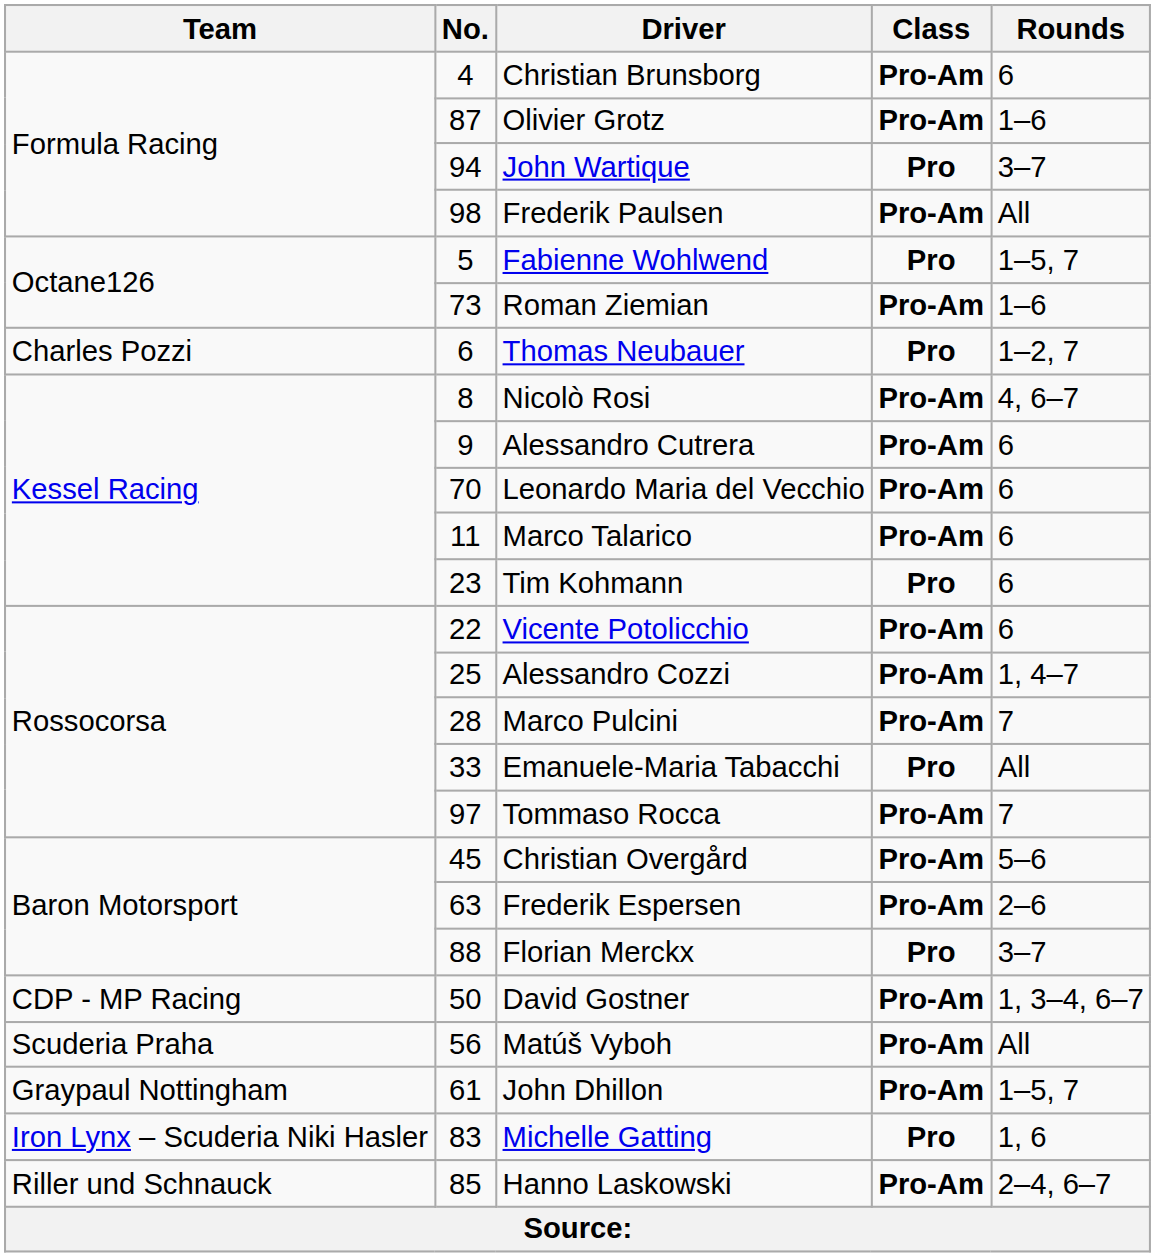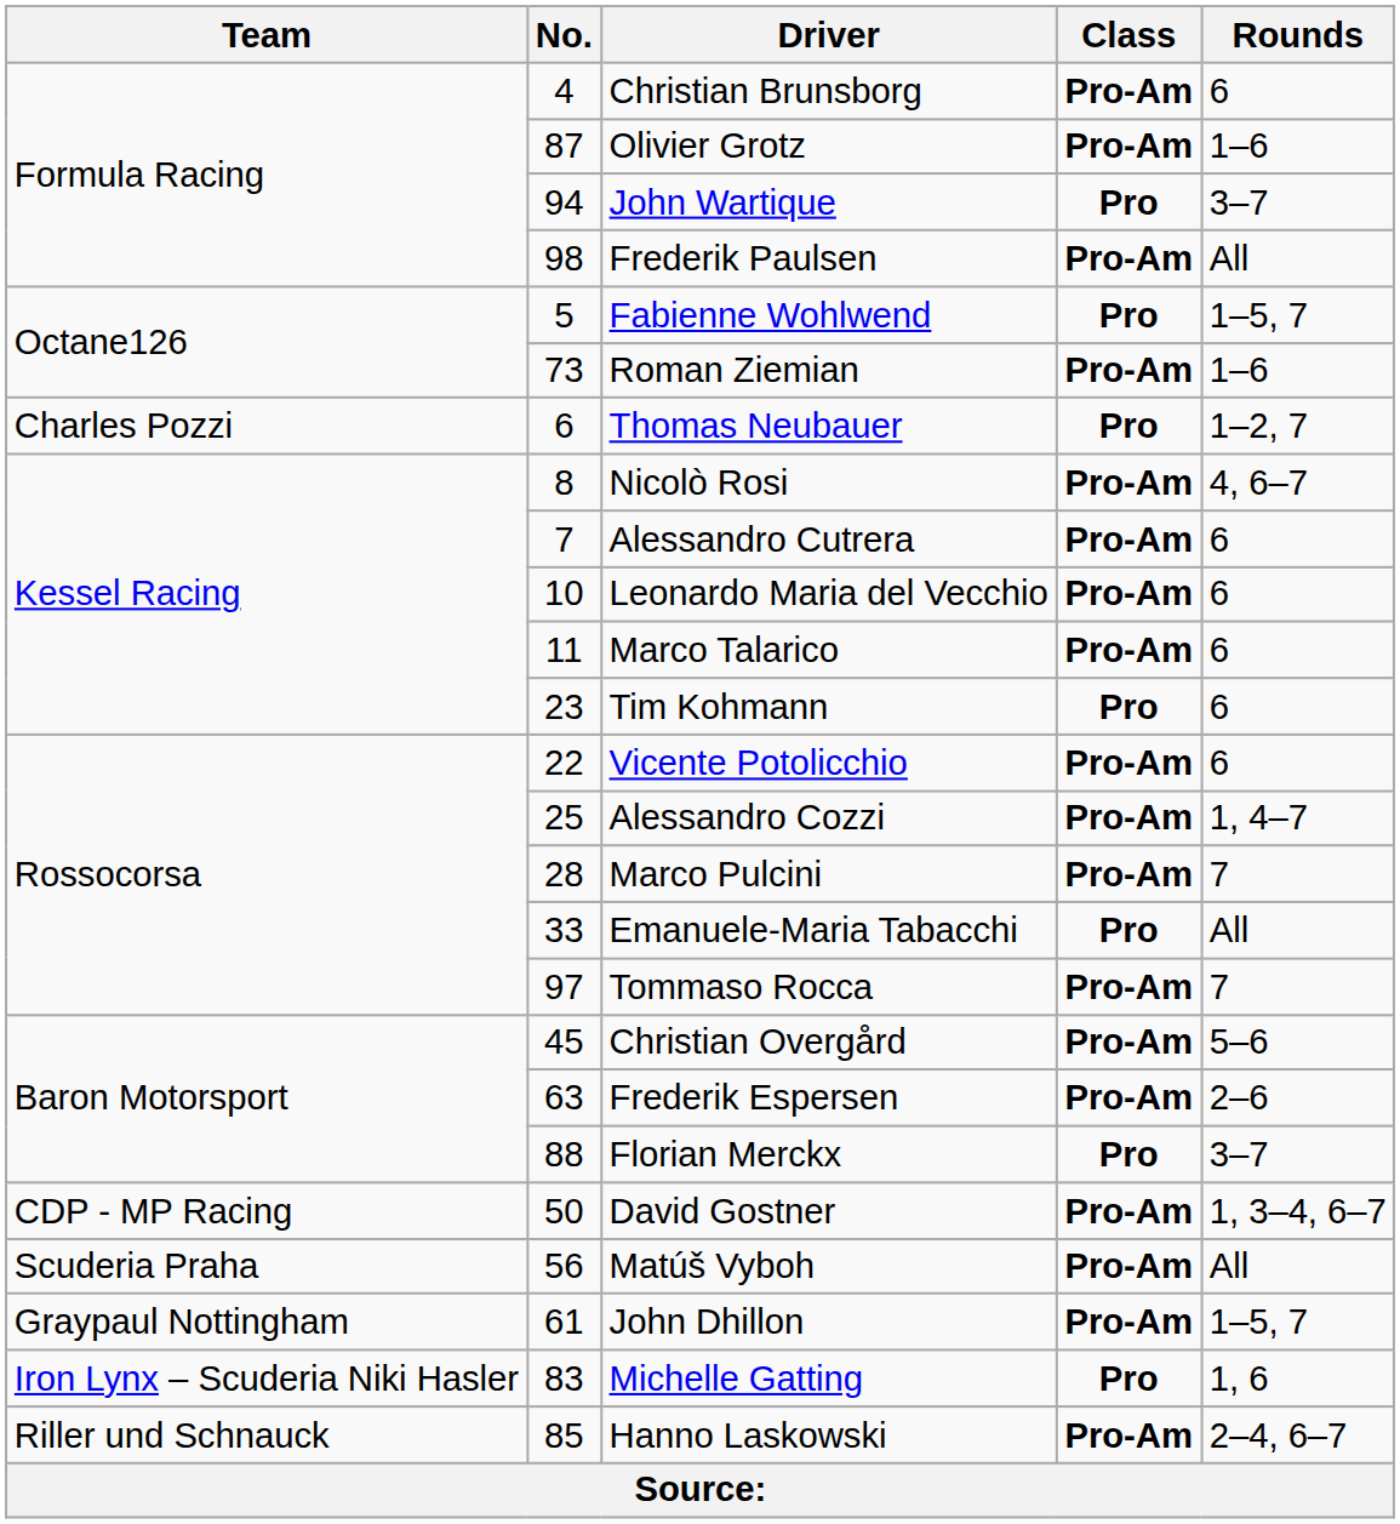 <table class="wikitable" style="font-size:90%;">
 <tr>
 <th>Team</th>
 <th>No.</th>
 <th>Driver</th>
 <th>Class</th>
 <th>Rounds</th>
 </tr>
 <tr>
 <td rowspan=4> Formula Racing</td>
 <td align=center>4</td>
 <td> Christian Brunsborg</td>
 <td align=center><strong><span>Pro-Am</span></strong></td>
 <td>6</td>
 </tr>
 <tr>
 <td align=center>87</td>
 <td> Olivier Grotz</td>
 <td align=center><strong><span>Pro-Am</span></strong></td>
 <td>1–6</td>
 </tr>
 <tr>
 <td align=center>94</td>
 <td> <a href='#'>John Wartique</a></td>
 <td align=center><strong><span>Pro</span></strong></td>
 <td>3–7</td>
 </tr>
 <tr>
 <td align=center>98</td>
 <td> Frederik Paulsen</td>
 <td align=center><strong><span>Pro-Am</span></strong></td>
 <td>All</td>
 </tr>
 <tr>
 <td rowspan=2> Octane126</td>
 <td align=center>5</td>
 <td> <a href='#'>Fabienne Wohlwend</a></td>
 <td align=center><strong><span>Pro</span></strong></td>
 <td>1–5, 7</td>
 </tr>
 <tr>
 <td align=center>73</td>
 <td> Roman Ziemian</td>
 <td align=center><strong><span>Pro-Am</span></strong></td>
 <td>1–6</td>
 </tr>
 <tr>
 <td> Charles Pozzi</td>
 <td align=center>6</td>
 <td> <a href='#'>Thomas Neubauer</a></td>
 <td align=center><strong><span>Pro</span></strong></td>
 <td>1–2, 7</td>
 </tr>
 <tr>
 <td rowspan=5> <a href='#'>Kessel Racing</a></td>
 <td align=center>8</td>
 <td> Nicolò Rosi</td>
 <td align=center><strong><span>Pro-Am</span></strong></td>
 <td>4, 6–7</td>
 </tr>
 <tr>
-<td align=center>9</td>
+<td align=center>7</td>
 <td> Alessandro Cutrera</td>
 <td align=center><strong><span>Pro-Am</span></strong></td>
 <td>6</td>
 </tr>
 <tr>
-<td align=center>70</td>
+<td align=center>10</td>
 <td> Leonardo Maria del Vecchio</td>
 <td align=center><strong><span>Pro-Am</span></strong></td>
 <td>6</td>
 </tr>
 <tr>
 <td align=center>11</td>
 <td> Marco Talarico</td>
 <td align=center><strong><span>Pro-Am</span></strong></td>
 <td>6</td>
 </tr>
 <tr>
 <td align=center>23</td>
 <td> Tim Kohmann</td>
 <td align=center><strong><span>Pro</span></strong></td>
 <td>6</td>
 </tr>
 <tr>
 <td rowspan=5> Rossocorsa</td>
 <td align=center>22</td>
 <td> <a href='#'>Vicente Potolicchio</a></td>
 <td align=center><strong><span>Pro-Am</span></strong></td>
 <td>6</td>
 </tr>
 <tr>
 <td align=center>25</td>
 <td> Alessandro Cozzi</td>
 <td align=center><strong><span>Pro-Am</span></strong></td>
 <td>1, 4–7</td>
 </tr>
 <tr>
 <td align=center>28</td>
 <td> Marco Pulcini</td>
 <td align=center><strong><span>Pro-Am</span></strong></td>
 <td>7</td>
 </tr>
 <tr>
 <td align=center>33</td>
 <td> Emanuele-Maria Tabacchi</td>
 <td align=center><strong><span>Pro</span></strong></td>
 <td>All</td>
 </tr>
 <tr>
 <td align=center>97</td>
 <td> Tommaso Rocca</td>
 <td align=center><strong><span>Pro-Am</span></strong></td>
 <td>7</td>
 </tr>
 <tr>
 <td rowspan=3> Baron Motorsport</td>
 <td align=center>45</td>
 <td> Christian Overgård</td>
 <td align=center><strong><span>Pro-Am</span></strong></td>
 <td>5–6</td>
 </tr>
 <tr>
 <td align=center>63</td>
 <td> Frederik Espersen</td>
 <td align=center><strong><span>Pro-Am</span></strong></td>
 <td>2–6</td>
 </tr>
 <tr>
 <td align=center>88</td>
 <td> Florian Merckx</td>
 <td align=center><strong><span>Pro</span></strong></td>
 <td>3–7</td>
 </tr>
 <tr>
 <td> CDP - MP Racing</td>
 <td align=center>50</td>
 <td> David Gostner</td>
 <td align=center><strong><span>Pro-Am</span></strong></td>
 <td>1, 3–4, 6–7</td>
 </tr>
 <tr>
 <td> Scuderia Praha</td>
 <td align=center>56</td>
 <td> Matúš Vyboh</td>
 <td align=center><strong><span>Pro-Am</span></strong></td>
 <td>All</td>
 </tr>
 <tr>
 <td> Graypaul Nottingham</td>
 <td align=center>61</td>
 <td> John Dhillon</td>
 <td align=center><strong><span>Pro-Am</span></strong></td>
 <td>1–5, 7</td>
 </tr>
 <tr>
 <td>  <a href='#'>Iron Lynx</a> – Scuderia Niki Hasler</td>
 <td align=center>83</td>
 <td> <a href='#'>Michelle Gatting</a></td>
 <td align=center><strong><span>Pro</span></strong></td>
 <td>1, 6</td>
 </tr>
 <tr>
 <td> Riller und Schnauck</td>
 <td align=center>85</td>
 <td> Hanno Laskowski</td>
 <td align=center><strong><span>Pro-Am</span></strong></td>
 <td>2–4, 6–7</td>
 </tr>
 <tr>
 <th colspan=5>Source:</th>
 </tr>
 </table>
